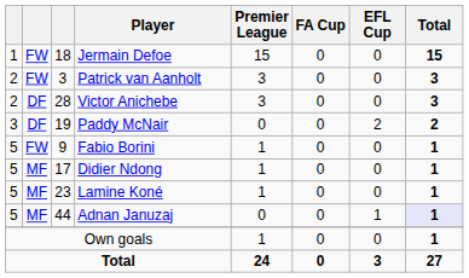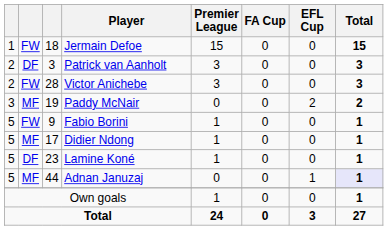 <table class="wikitable sortable" style="font-size: 90%; text-align: center">
 <tr>
 <th width=10></th>
 <th width=10></th>
 <th width=10></th>
 <th width=150>Player</th>
 <th width=50>Premier League</th>
 <th width=50>FA Cup</th>
 <th width=50>EFL Cup</th>
 <th width=50>Total</th>
 </tr>
 <tr>
 <td>1</td>
 <td><a href='#'>FW</a></td>
 <td>18</td>
 <td align=left> <a href='#'>Jermain Defoe</a></td>
 <td>15</td>
 <td>0</td>
 <td>0</td>
 <td><strong>15</strong></td>
 </tr>
 <tr>
 <td>2</td>
-<td><a href='#'>FW</a></td>
+<td><a href='#'>DF</a></td>
 <td>3</td>
 <td align=left> <a href='#'>Patrick van Aanholt</a></td>
 <td>3</td>
 <td>0</td>
 <td>0</td>
 <td><strong>3</strong></td>
 </tr>
 <tr>
 <td>2</td>
-<td><a href='#'>DF</a></td>
+<td><a href='#'>FW</a></td>
 <td>28</td>
 <td align=left> <a href='#'>Victor Anichebe</a></td>
 <td>3</td>
 <td>0</td>
 <td>0</td>
 <td><strong>3</strong></td>
 </tr>
 <tr>
 <td>3</td>
-<td><a href='#'>DF</a></td>
+<td><a href='#'>MF</a></td>
 <td>19</td>
 <td align=left> <a href='#'>Paddy McNair</a></td>
 <td>0</td>
 <td>0</td>
 <td>2</td>
 <td><strong>2</strong></td>
 </tr>
 <tr>
 <td>5</td>
 <td><a href='#'>FW</a></td>
 <td>9</td>
 <td align=left> <a href='#'>Fabio Borini</a></td>
 <td>1</td>
 <td>0</td>
 <td>0</td>
 <td><strong>1</strong></td>
 </tr>
 <tr>
 <td>5</td>
 <td><a href='#'>MF</a></td>
 <td>17</td>
 <td align=left> <a href='#'>Didier Ndong</a></td>
 <td>1</td>
 <td>0</td>
 <td>0</td>
 <td><strong>1</strong></td>
 </tr>
 <tr>
 <td>5</td>
-<td><a href='#'>MF</a></td>
+<td><a href='#'>DF</a></td>
 <td>23</td>
 <td align=left> <a href='#'>Lamine Koné</a></td>
 <td>1</td>
 <td>0</td>
 <td>0</td>
 <td><strong>1</strong></td>
 </tr>
 <tr>
 <td>5</td>
 <td><a href='#'>MF</a></td>
 <td>44</td>
 <td align=left> <a href='#'>Adnan Januzaj</a></td>
 <td>0</td>
 <td>0</td>
 <td>1</td>
 <td style="background: lavender;"><strong>1</strong></td>
 </tr>
 <tr>
 </tr>
 <tr class="sortbottom">
 <td colspan="4">Own goals</td>
 <td>1</td>
 <td>0</td>
 <td>0</td>
 <td><strong>1</strong></td>
 </tr>
 <tr class="sortbottom">
 <td colspan=4><strong>Total</strong></td>
 <td><strong>24</strong></td>
 <td><strong>0</strong></td>
 <td><strong>3</strong></td>
 <td><strong>27</strong></td>
 </tr>
 </table>
